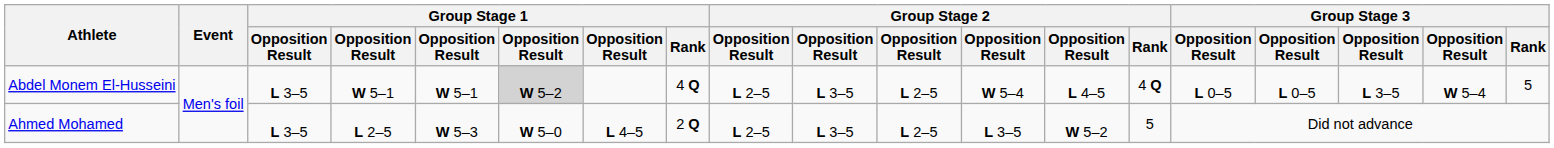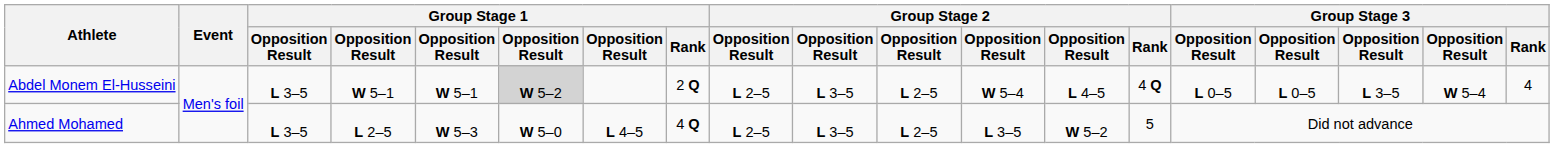 <table class=wikitable style="font-size:70%">
 <tr>
 <th rowspan="2">Athlete</th>
 <th rowspan="2">Event</th>
 <th colspan="6">Group Stage 1</th>
 <th colspan="6">Group Stage 2</th>
 <th colspan="5">Group Stage 3</th>
 </tr>
 <tr>
 <th>Opposition<br>Result</th>
 <th>Opposition<br>Result</th>
 <th>Opposition<br>Result</th>
 <th>Opposition<br>Result</th>
 <th>Opposition<br>Result</th>
 <th>Rank</th>
 <th>Opposition<br>Result</th>
 <th>Opposition<br>Result</th>
 <th>Opposition<br>Result</th>
 <th>Opposition<br>Result</th>
 <th>Opposition<br>Result</th>
 <th>Rank</th>
 <th>Opposition<br>Result</th>
 <th>Opposition<br>Result</th>
 <th>Opposition<br>Result</th>
 <th>Opposition<br>Result</th>
 <th>Rank</th>
 </tr>
 <tr align=center>
 <td align=left><a href='#'>Abdel Monem El-Husseini</a></td>
 <td align=left rowspan=2><a href='#'>Men's foil</a></td>
 <td><br><strong>L</strong> 3–5</td>
 <td><br><strong>W</strong> 5–1</td>
 <td><br><strong>W</strong> 5–1</td>
 <td style="background: lightgrey;"><br><strong>W</strong> 5–2</td>
 <td></td>
-<td>4 <strong>Q</strong></td>
+<td>2 <strong>Q</strong></td>
 <td><br><strong>L</strong> 2–5</td>
 <td><br><strong>L</strong> 3–5</td>
 <td><br><strong>L</strong> 2–5</td>
 <td><br><strong>W</strong> 5–4</td>
 <td><br><strong>L</strong> 4–5</td>
 <td>4 <strong>Q</strong></td>
 <td><br><strong>L</strong> 0–5</td>
 <td><br><strong>L</strong> 0–5</td>
 <td><br><strong>L</strong> 3–5</td>
 <td><br><strong>W</strong> 5–4</td>
-<td>5</td>
+<td>4</td>
 </tr>
 <tr align=center>
 <td align=left><a href='#'>Ahmed Mohamed</a></td>
 <td><br><strong>L</strong> 3–5</td>
 <td><br><strong>L</strong> 2–5</td>
 <td><br><strong>W</strong> 5–3</td>
 <td><br><strong>W</strong> 5–0</td>
 <td><br><strong>L</strong> 4–5</td>
-<td>2 <strong>Q</strong></td>
+<td>4 <strong>Q</strong></td>
 <td><br><strong>L</strong> 2–5</td>
 <td><br><strong>L</strong> 3–5</td>
 <td><br><strong>L</strong> 2–5</td>
 <td><br><strong>L</strong> 3–5</td>
 <td><br><strong>W</strong> 5–2</td>
 <td>5</td>
 <td colspan=5>Did not advance</td>
 </tr>
 </table>
